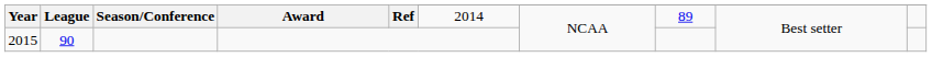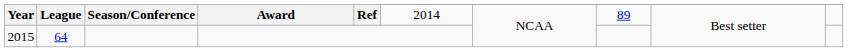 <table class="wikitable sortable" style="text-align:center" width="80%">
 <tr>
 <th style="width:5px;" rowspan="2">Year</th>
 <th style="width:25px;" rowspan="2">League</th>
 <th style="width:100px;" rowspan="2">Season/Conference</th>
 <th style="width:180px;" rowspan="2">Award</th>
 <th style="width:25px;" rowspan="2">Ref</th>
 </tr>
 <tr>
 <td>2014</td>
 <td rowspan=2>NCAA</td>
 <td><a href='#'>89</a></td>
 <td rowspan=2>Best setter</td>
 <td></td>
 </tr>
 <tr>
 <td>2015</td>
-<td><a href='#'>90</a></td>
+<td><a href='#'>64</a></td>
 <td></td>
 </tr>
 </table>
